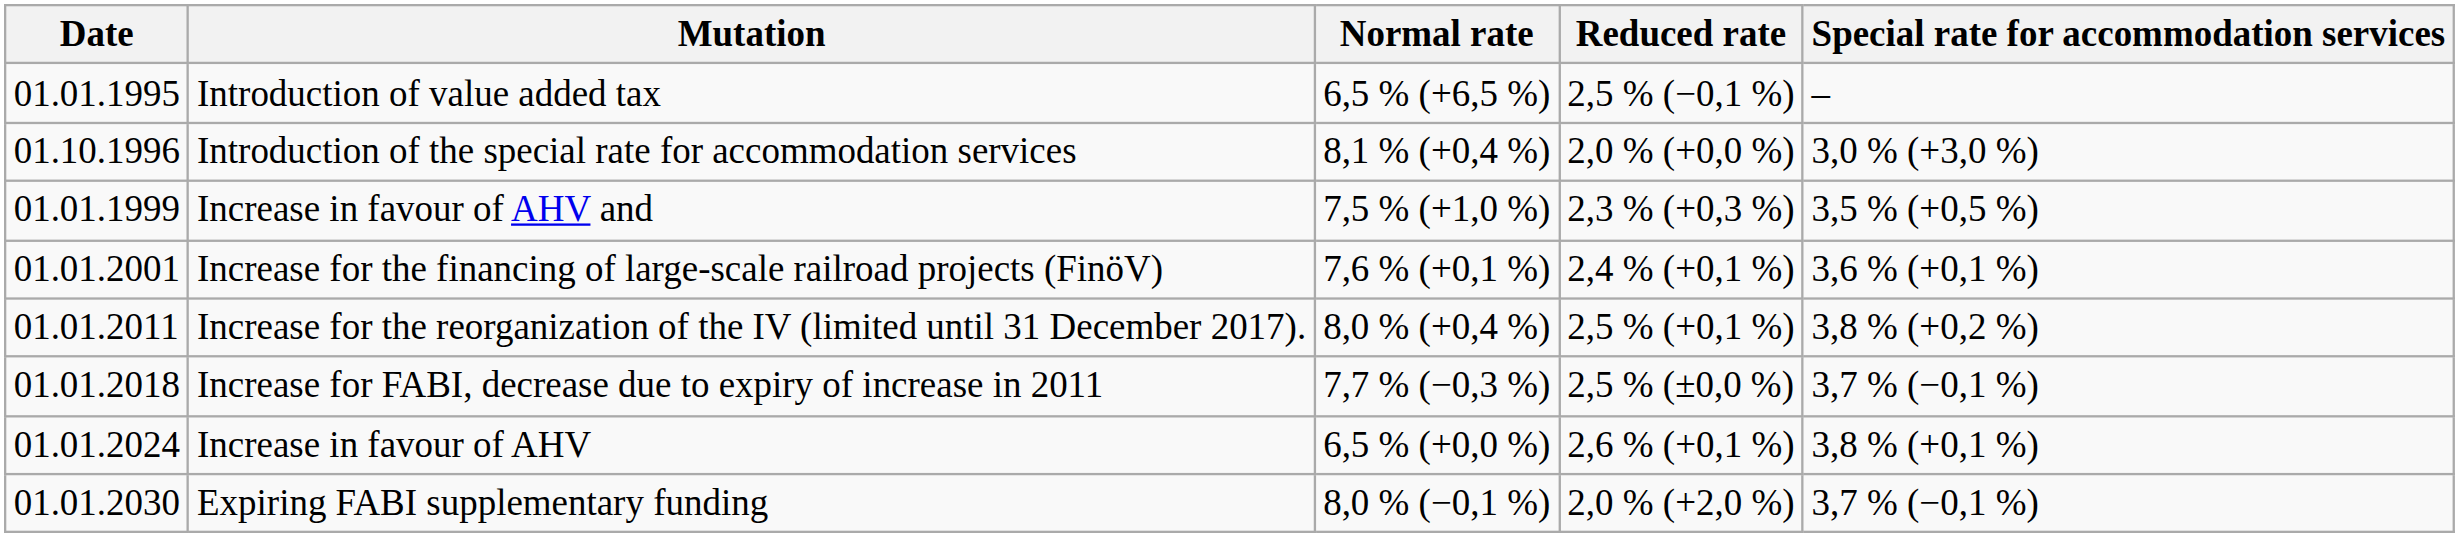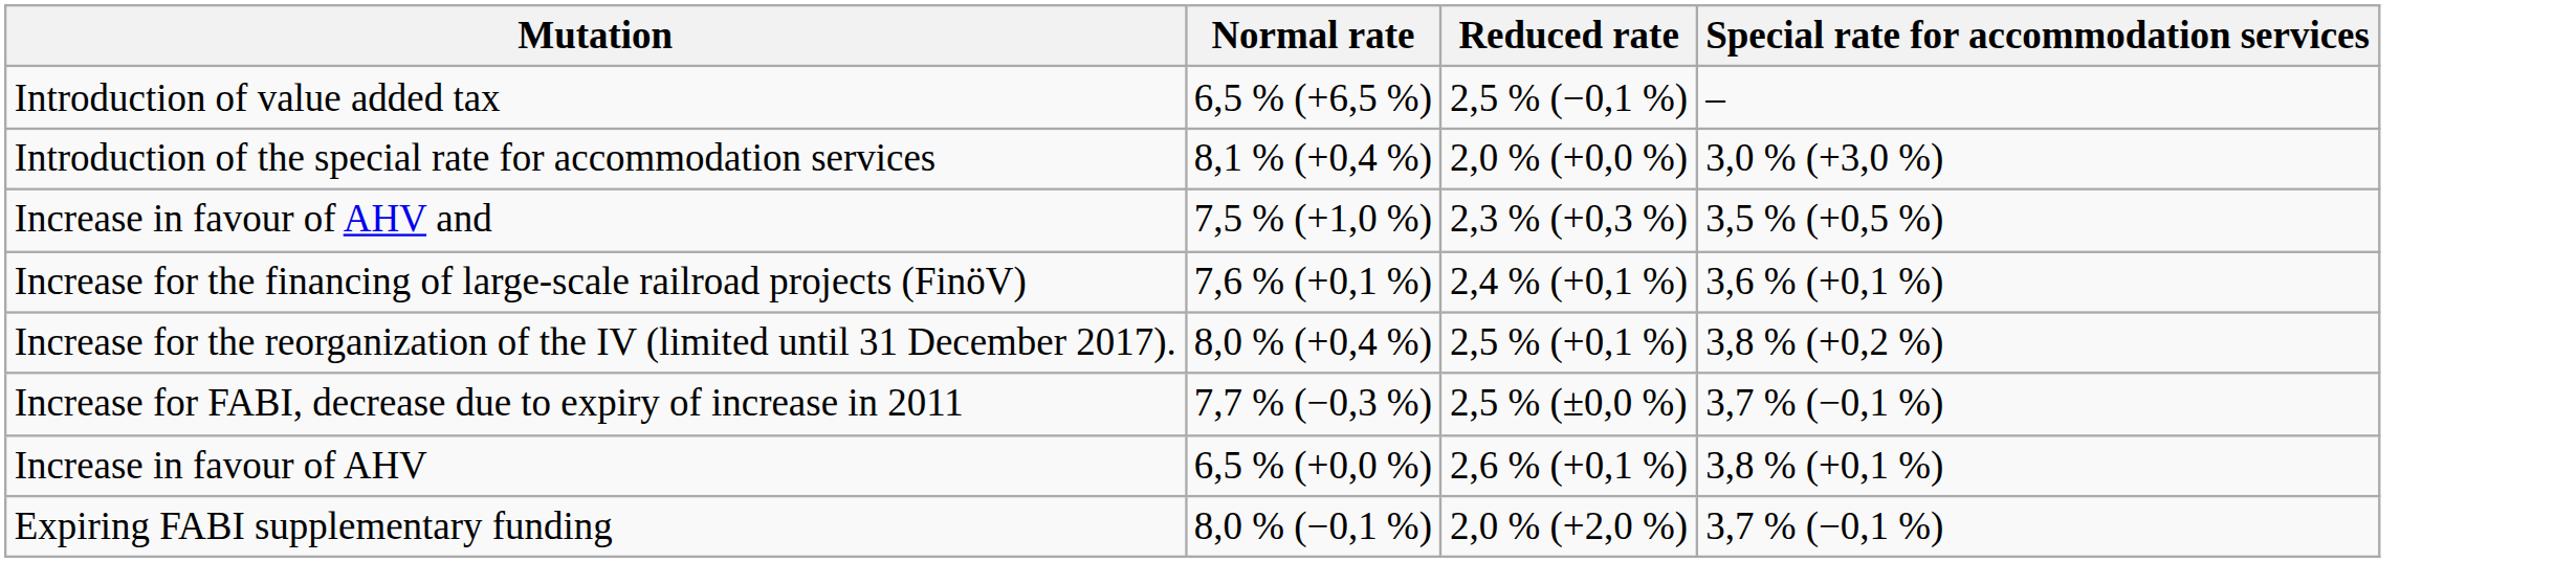 <table class="wikitable">
 <tr>
-<th>Date</th>
 <th>Mutation</th>
 <th>Normal rate</th>
 <th>Reduced rate</th>
 <th>Special rate for accommodation services</th>
 </tr>
 <tr>
-<td>01.01.1995</td>
 <td>Introduction of value added tax</td>
 <td>6,5 % (+6,5 %)</td>
 <td>2,5 % (−0,1 %)</td>
 <td>–</td>
 </tr>
 <tr>
-<td>01.10.1996</td>
 <td>Introduction of the special rate for accommodation services</td>
 <td>8,1 % (+0,4 %)</td>
 <td>2,0 % (+0,0 %)</td>
 <td>3,0 % (+3,0 %)</td>
 </tr>
 <tr>
-<td>01.01.1999</td>
 <td>Increase in favour of <a href='#'>AHV</a> and </td>
 <td>7,5 % (+1,0 %)</td>
 <td>2,3 % (+0,3 %)</td>
 <td>3,5 % (+0,5 %)</td>
 </tr>
 <tr>
-<td>01.01.2001</td>
 <td>Increase for the financing of large-scale railroad projects (FinöV)</td>
 <td>7,6 % (+0,1 %)</td>
 <td>2,4 % (+0,1 %)</td>
 <td>3,6 % (+0,1 %)</td>
 </tr>
 <tr>
-<td>01.01.2011</td>
 <td>Increase for the reorganization of the IV (limited until 31 December 2017).</td>
 <td>8,0 % (+0,4 %)</td>
 <td>2,5 % (+0,1 %)</td>
 <td>3,8 % (+0,2 %)</td>
 </tr>
 <tr>
-<td>01.01.2018</td>
 <td>Increase for FABI, decrease due to expiry of increase in 2011</td>
 <td>7,7 % (−0,3 %)</td>
 <td>2,5 % (±0,0 %)</td>
 <td>3,7 % (−0,1 %)</td>
 </tr>
 <tr>
-<td>01.01.2024</td>
 <td>Increase in favour of AHV</td>
 <td>6,5 % (+0,0 %)</td>
 <td>2,6 % (+0,1 %)</td>
 <td>3,8 % (+0,1 %)</td>
 </tr>
 <tr>
-<td>01.01.2030</td>
 <td>Expiring FABI supplementary funding</td>
 <td>8,0 % (−0,1 %)</td>
 <td>2,0 % (+2,0 %)</td>
 <td>3,7 % (−0,1 %)</td>
 </tr>
 </table>
